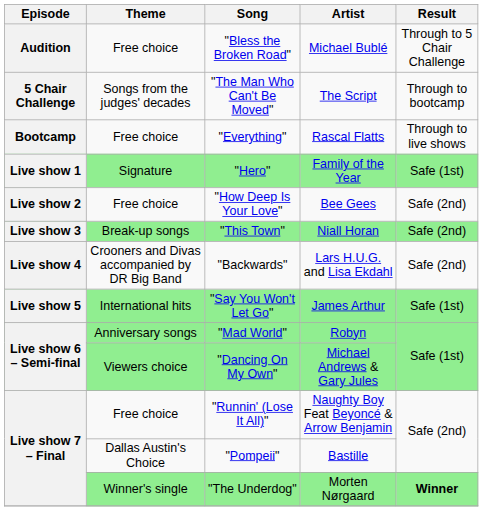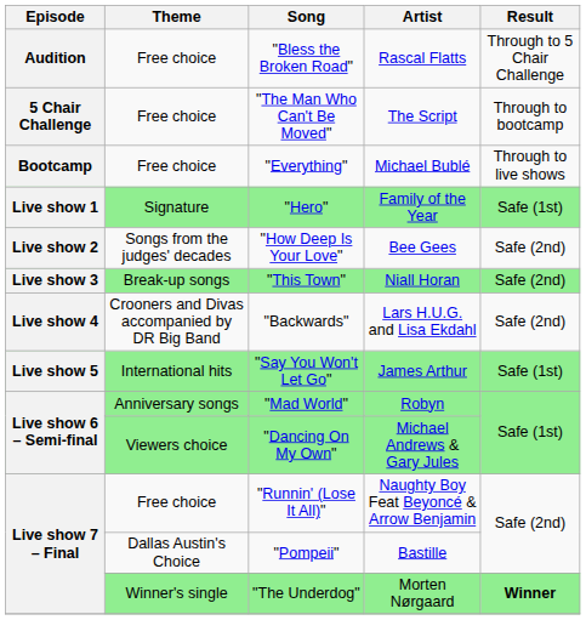 <table class="wikitable" style="text-align:center;">
 <tr>
 <th scope="col">Episode</th>
 <th scope="col">Theme</th>
 <th scope="col">Song</th>
 <th scope="col">Artist</th>
 <th scope="col">Result</th>
 </tr>
 <tr>
 <th scope="row">Audition</th>
 <td>Free choice</td>
 <td>"<a href='#'>Bless the Broken Road</a>"</td>
-<td><a href='#'>Michael Bublé</a></td>
+<td><a href='#'>Rascal Flatts</a></td>
 <td>Through to 5 Chair Challenge</td>
 </tr>
 <tr>
 <th scope="row">5 Chair Challenge</th>
-<td>Songs from the judges' decades</td>
+<td>Free choice</td>
 <td>"<a href='#'>The Man Who Can't Be Moved</a>"</td>
 <td><a href='#'>The Script</a></td>
 <td>Through to bootcamp</td>
 </tr>
 <tr>
 <th scope="row">Bootcamp</th>
 <td>Free choice</td>
 <td>"<a href='#'>Everything</a>"</td>
-<td><a href='#'>Rascal Flatts</a></td>
+<td><a href='#'>Michael Bublé</a></td>
 <td>Through to live shows</td>
 </tr>
 <tr bgcolor=lightgreen>
 <th scope="row">Live show 1</th>
 <td>Signature</td>
 <td>"<a href='#'>Hero</a>"</td>
 <td><a href='#'>Family of the Year</a></td>
 <td>Safe (1st)</td>
 </tr>
 <tr>
 <th scope="row">Live show 2</th>
-<td>Free choice</td>
+<td>Songs from the judges' decades</td>
 <td>"<a href='#'>How Deep Is Your Love</a>"</td>
 <td><a href='#'>Bee Gees</a></td>
 <td>Safe (2nd)</td>
 </tr>
 <tr bgcolor=lightgreen>
 <th scope="row">Live show 3</th>
 <td>Break-up songs</td>
 <td>"<a href='#'>This Town</a>"</td>
 <td><a href='#'>Niall Horan</a></td>
 <td>Safe (2nd)</td>
 </tr>
 <tr>
 <th scope="row">Live show 4</th>
 <td>Crooners and Divas accompanied by DR Big Band</td>
 <td>"Backwards"</td>
 <td><a href='#'>Lars H.U.G.</a> and <a href='#'>Lisa Ekdahl</a></td>
 <td>Safe (2nd)</td>
 </tr>
 <tr bgcolor=lightgreen>
 <th scope="row">Live show 5</th>
 <td>International hits</td>
 <td>"<a href='#'>Say You Won't Let Go</a>"</td>
 <td><a href='#'>James Arthur</a></td>
 <td>Safe (1st)</td>
 </tr>
 <tr bgcolor=lightgreen>
 <th scope="row" rowspan="2">Live show 6 – Semi-final</th>
 <td>Anniversary songs</td>
 <td>"<a href='#'>Mad World</a>"</td>
 <td><a href='#'>Robyn</a></td>
 <td rowspan="2">Safe (1st)</td>
 </tr>
 <tr bgcolor=lightgreen>
 <td>Viewers choice</td>
 <td>"<a href='#'>Dancing On My Own</a>"</td>
 <td><a href='#'>Michael Andrews</a> & <a href='#'>Gary Jules</a></td>
 </tr>
 <tr>
 <th scope="row" rowspan="3">Live show 7 – Final</th>
 <td>Free choice</td>
 <td>"<a href='#'>Runnin' (Lose It All)</a>"</td>
 <td><a href='#'>Naughty Boy</a> Feat <a href='#'>Beyoncé</a> & <a href='#'>Arrow Benjamin</a></td>
 <td rowspan="2">Safe (2nd)</td>
 </tr>
 <tr>
 <td>Dallas Austin's Choice</td>
 <td>"<a href='#'>Pompeii</a>"</td>
 <td><a href='#'>Bastille</a></td>
 </tr>
 <tr bgcolor=lightgreen>
 <td>Winner's single</td>
 <td>"The Underdog"</td>
 <td>Morten Nørgaard</td>
 <td><strong>Winner</strong></td>
 </tr>
 <tr>
 </tr>
 </table>
